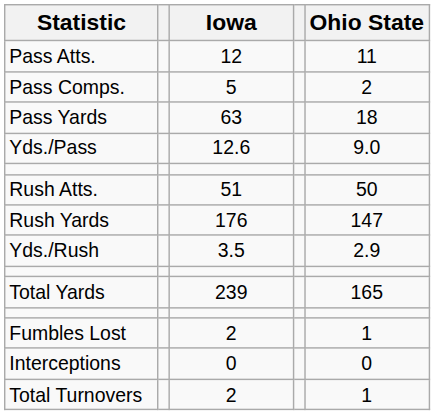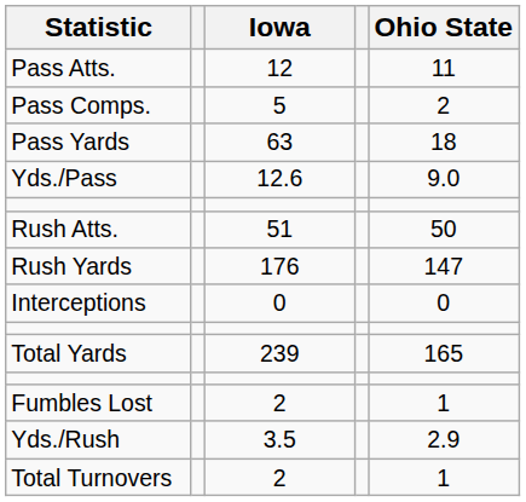 <table class="wikitable">
 <tr>
 <th scope="col" align="left" width="100px">Statistic</th>
 <th></th>
 <th scope="col" text-align="center" width="80px">Iowa</th>
 <th></th>
 <th scope="col" text-align="center" width="80px">Ohio State</th>
 </tr>
 <tr>
 <td style="font-size:85%;">Pass Atts.</td>
 <td></td>
 <td style="text-align: center; font-size:85%;">12</td>
 <td></td>
 <td style="text-align: center; font-size:85%;">11</td>
 </tr>
 <tr>
 <td style="font-size:85%;">Pass Comps.</td>
 <td></td>
 <td style="text-align: center; font-size:85%;">5</td>
 <td></td>
 <td style="text-align: center; font-size:85%;">2</td>
 </tr>
 <tr>
 <td style="font-size:85%;">Pass Yards</td>
 <td></td>
 <td style="text-align: center; font-size:85%;">63</td>
 <td></td>
 <td style="text-align: center; font-size:85%;">18</td>
 </tr>
 <tr>
 <td style="font-size:85%;">Yds./Pass</td>
 <td></td>
 <td style="text-align: center; font-size:85%;">12.6</td>
 <td></td>
 <td style="text-align: center; font-size:85%;">9.0</td>
 </tr>
 <tr>
 <td></td>
 <td></td>
 <td></td>
 <td></td>
 <td></td>
 </tr>
 <tr>
 <td style="font-size:85%;">Rush Atts.</td>
 <td></td>
 <td style="text-align: center; font-size:85%;">51</td>
 <td></td>
 <td style="text-align: center; font-size:85%;">50</td>
 </tr>
 <tr>
 <td style="font-size:85%;">Rush Yards</td>
 <td></td>
 <td style="text-align: center; font-size:85%;">176</td>
 <td></td>
 <td style="text-align: center; font-size:85%;">147</td>
 </tr>
 <tr>
-<td style="font-size:85%;">Yds./Rush</td>
+<td style="font-size:85%;">Interceptions</td>
 <td></td>
-<td style="text-align: center; font-size:85%;">3.5</td>
+<td style="text-align: center; font-size:85%;">0</td>
 <td></td>
-<td style="text-align: center; font-size:85%;">2.9</td>
+<td style="text-align: center; font-size:85%;">0</td>
 </tr>
 <tr>
 <td></td>
 <td></td>
 <td></td>
 <td></td>
 <td></td>
 </tr>
 <tr>
 <td style="font-size:85%;">Total Yards</td>
 <td></td>
 <td style="text-align: center; font-size:85%;">239</td>
 <td></td>
 <td style="text-align: center; font-size:85%;">165</td>
 </tr>
 <tr>
 <td></td>
 <td></td>
 <td></td>
 <td></td>
 <td></td>
 </tr>
 <tr>
 <td style="font-size:85%;">Fumbles Lost</td>
 <td></td>
 <td style="text-align: center; font-size:85%;">2</td>
 <td></td>
 <td style="text-align: center; font-size:85%;">1</td>
 </tr>
 <tr>
-<td style="font-size:85%;">Interceptions</td>
+<td style="font-size:85%;">Yds./Rush</td>
 <td></td>
-<td style="text-align: center; font-size:85%;">0</td>
+<td style="text-align: center; font-size:85%;">3.5</td>
 <td></td>
-<td style="text-align: center; font-size:85%;">0</td>
+<td style="text-align: center; font-size:85%;">2.9</td>
 </tr>
 <tr>
 <td style="font-size:85%;">Total Turnovers</td>
 <td></td>
 <td style="text-align: center; font-size:85%;">2</td>
 <td></td>
 <td style="text-align: center; font-size:85%;">1</td>
 </tr>
 </table>
